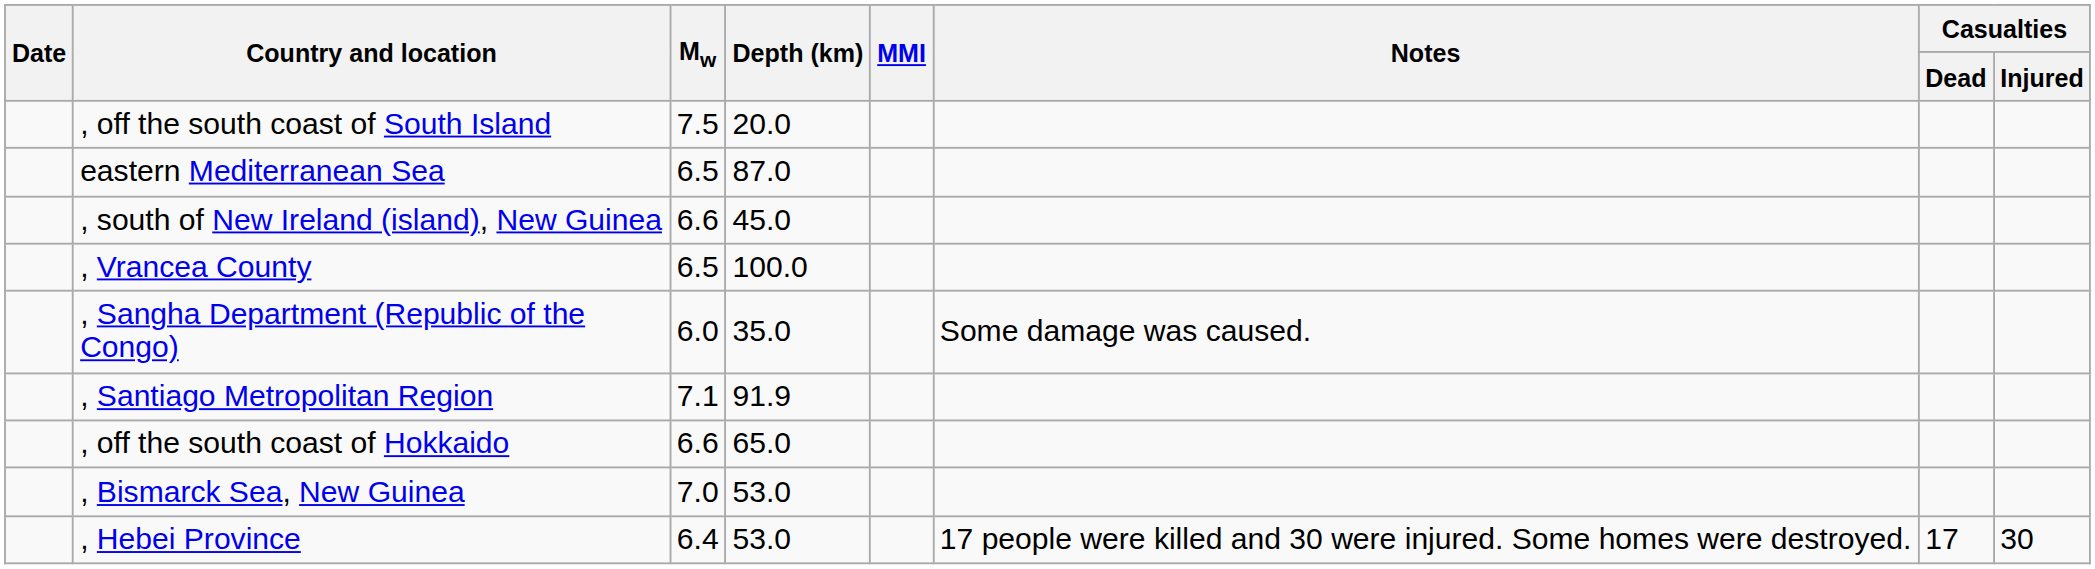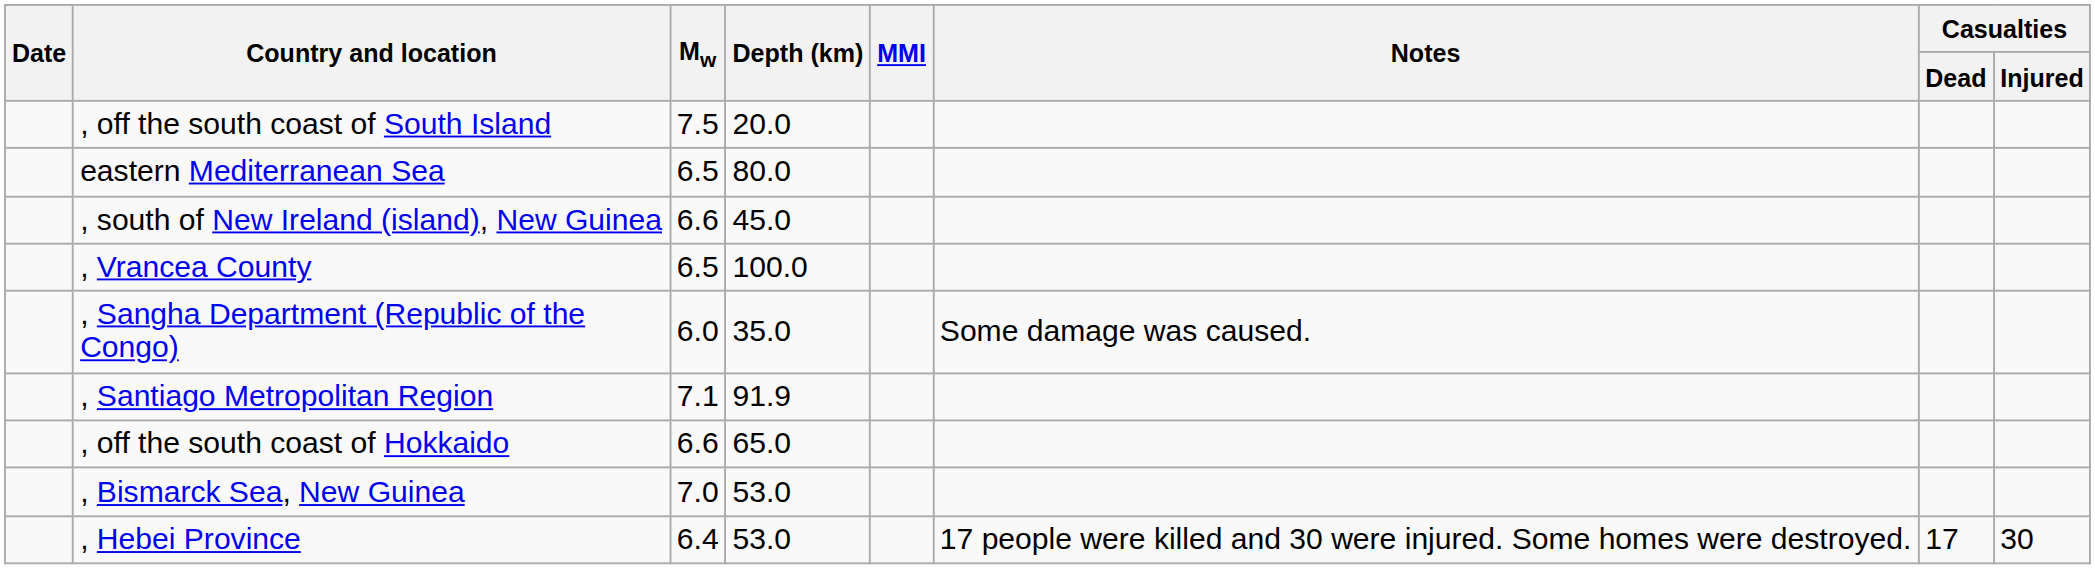 <table class="wikitable sortable sort-under" style="border:1px black; margin-left:1em;">
 <tr>
 <th rowspan="2"><small>Date</small></th>
 <th rowspan="2" style="width: 310px"><small>Country and location</small></th>
 <th rowspan="2"><small>M<sub>w</sub></small></th>
 <th rowspan="2"><small>Depth (km)</small></th>
 <th rowspan="2"><small><a href='#'>MMI</a></small></th>
 <th rowspan="2" class="unsortable"><small>Notes</small></th>
 <th colspan="2"><small>Casualties</small></th>
 </tr>
 <tr>
 <th><small>Dead</small></th>
 <th><small>Injured</small></th>
 </tr>
 <tr>
 <td></td>
 <td>, off the south coast of <a href='#'>South Island</a></td>
 <td>7.5</td>
 <td>20.0</td>
 <td></td>
 <td></td>
 <td></td>
 <td></td>
 </tr>
 <tr>
 <td></td>
 <td>eastern <a href='#'>Mediterranean Sea</a></td>
 <td>6.5</td>
-<td>87.0</td>
+<td>80.0</td>
 <td></td>
 <td></td>
 <td></td>
 <td></td>
 </tr>
 <tr>
 <td></td>
 <td>, south of <a href='#'>New Ireland (island)</a>, <a href='#'>New Guinea</a></td>
 <td>6.6</td>
 <td>45.0</td>
 <td></td>
 <td></td>
 <td></td>
 <td></td>
 </tr>
 <tr>
 <td></td>
 <td>, <a href='#'>Vrancea County</a></td>
 <td>6.5</td>
 <td>100.0</td>
 <td></td>
 <td></td>
 <td></td>
 <td></td>
 </tr>
 <tr>
 <td></td>
 <td>, <a href='#'>Sangha Department (Republic of the Congo)</a></td>
 <td>6.0</td>
 <td>35.0</td>
 <td></td>
 <td>Some damage was caused.</td>
 <td></td>
 <td></td>
 </tr>
 <tr>
 <td></td>
 <td>, <a href='#'>Santiago Metropolitan Region</a></td>
 <td>7.1</td>
 <td>91.9</td>
 <td></td>
 <td></td>
 <td></td>
 <td></td>
 </tr>
 <tr>
 <td></td>
 <td>, off the south coast of <a href='#'>Hokkaido</a></td>
 <td>6.6</td>
 <td>65.0</td>
 <td></td>
 <td></td>
 <td></td>
 <td></td>
 </tr>
 <tr>
 <td></td>
 <td>, <a href='#'>Bismarck Sea</a>, <a href='#'>New Guinea</a></td>
 <td>7.0</td>
 <td>53.0</td>
 <td></td>
 <td></td>
 <td></td>
 <td></td>
 </tr>
 <tr>
 <td></td>
 <td>, <a href='#'>Hebei Province</a></td>
 <td>6.4</td>
 <td>53.0</td>
 <td></td>
 <td>17 people were killed and 30 were injured. Some homes were destroyed.</td>
 <td>17</td>
 <td>30</td>
 </tr>
 </table>
